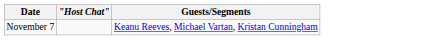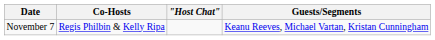 <table class="wikitable sortable" style="text-align:center;">
 <tr>
 <th>Date</th>
+<th>Co-Hosts</th>
 <th><em>"Host Chat"</em></th>
 <th>Guests/Segments</th>
 </tr>
 <tr>
 <td>November 7</td>
+<td><a href='#'>Regis Philbin</a> & <a href='#'>Kelly Ripa</a></td>
 <td></td>
 <td><a href='#'>Keanu Reeves</a>, <a href='#'>Michael Vartan</a>, <a href='#'>Kristan Cunningham</a></td>
 </tr>
 </table>
